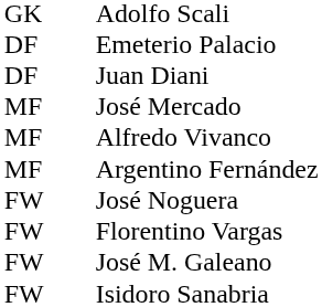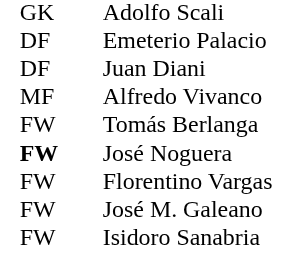 <table style="font-size:90%; margin:0.2em auto;" cellspacing="0" cellpadding="0">
 <tr>
 <th width="25"></th>
 <th width="25"></th>
 </tr>
 <tr>
 <td>GK</td>
 <td></td>
 <td> Adolfo Scali</td>
 </tr>
 <tr>
 <td>DF</td>
 <td></td>
 <td> Emeterio Palacio</td>
 </tr>
 <tr>
 <td>DF</td>
 <td></td>
 <td> Juan Diani</td>
 </tr>
 <tr>
 <td>MF</td>
 <td></td>
-<td> José Mercado</td>
-</tr>
-<tr>
-<td>MF</td>
-<td></td>
 <td> Alfredo Vivanco</td>
 </tr>
 <tr>
-<td>MF</td>
+<td>FW</td>
 <td></td>
-<td> Argentino Fernández</td>
+<td> Tomás Berlanga</td>
 </tr>
 <tr>
-<td>FW</td>
+<td><strong>FW</strong></td>
 <td></td>
 <td> José Noguera</td>
 </tr>
 <tr>
 <td>FW</td>
 <td></td>
 <td> Florentino Vargas</td>
 </tr>
 <tr>
 <td>FW</td>
 <td></td>
 <td> José M. Galeano</td>
 </tr>
 <tr>
 <td>FW</td>
 <td></td>
 <td> Isidoro Sanabria</td>
 </tr>
 </table>
